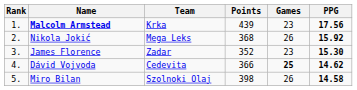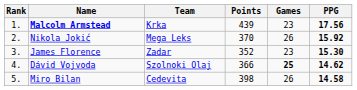 <table class="wikitable" style="text-align: center;">
 <tr>
 <th>Rank</th>
 <th width="175">Name</th>
 <th width="120">Team</th>
 <th width="60">Points</th>
 <th width="60">Games</th>
 <th width="60">PPG</th>
 </tr>
 <tr>
 <td>1.</td>
 <td align="left"> <strong><a href='#'>Malcolm Armstead</a></strong></td>
 <td align="left"> <a href='#'>Krka</a></td>
 <td>439</td>
 <td>23</td>
 <td><strong>17.56</strong></td>
 </tr>
 <tr>
 <td>2.</td>
 <td align="left"> <a href='#'>Nikola Jokić</a></td>
 <td align="left"> <a href='#'>Mega Leks</a></td>
-<td>368</td>
+<td>370</td>
 <td>26</td>
 <td><strong>15.92</strong></td>
 </tr>
 <tr>
 <td>3.</td>
 <td align="left"> <a href='#'>James Florence</a></td>
 <td align="left"> <a href='#'>Zadar</a></td>
 <td>352</td>
 <td>23</td>
 <td><strong>15.30</strong></td>
 </tr>
 <tr>
 <td>4.</td>
 <td align="left"> <a href='#'>Dávid Vojvoda</a></td>
-<td align="left"> <a href='#'>Cedevita</a></td>
+<td align="left"> <a href='#'>Szolnoki Olaj</a></td>
 <td>366</td>
 <td><strong>25</strong></td>
 <td><strong>14.62</strong></td>
 </tr>
 <tr>
 <td>5.</td>
 <td align="left"> <a href='#'>Miro Bilan</a></td>
-<td align="left"> <a href='#'>Szolnoki Olaj</a></td>
+<td align="left"> <a href='#'>Cedevita</a></td>
 <td>398</td>
 <td>26</td>
 <td><strong>14.58</strong></td>
 </tr>
 </table>
